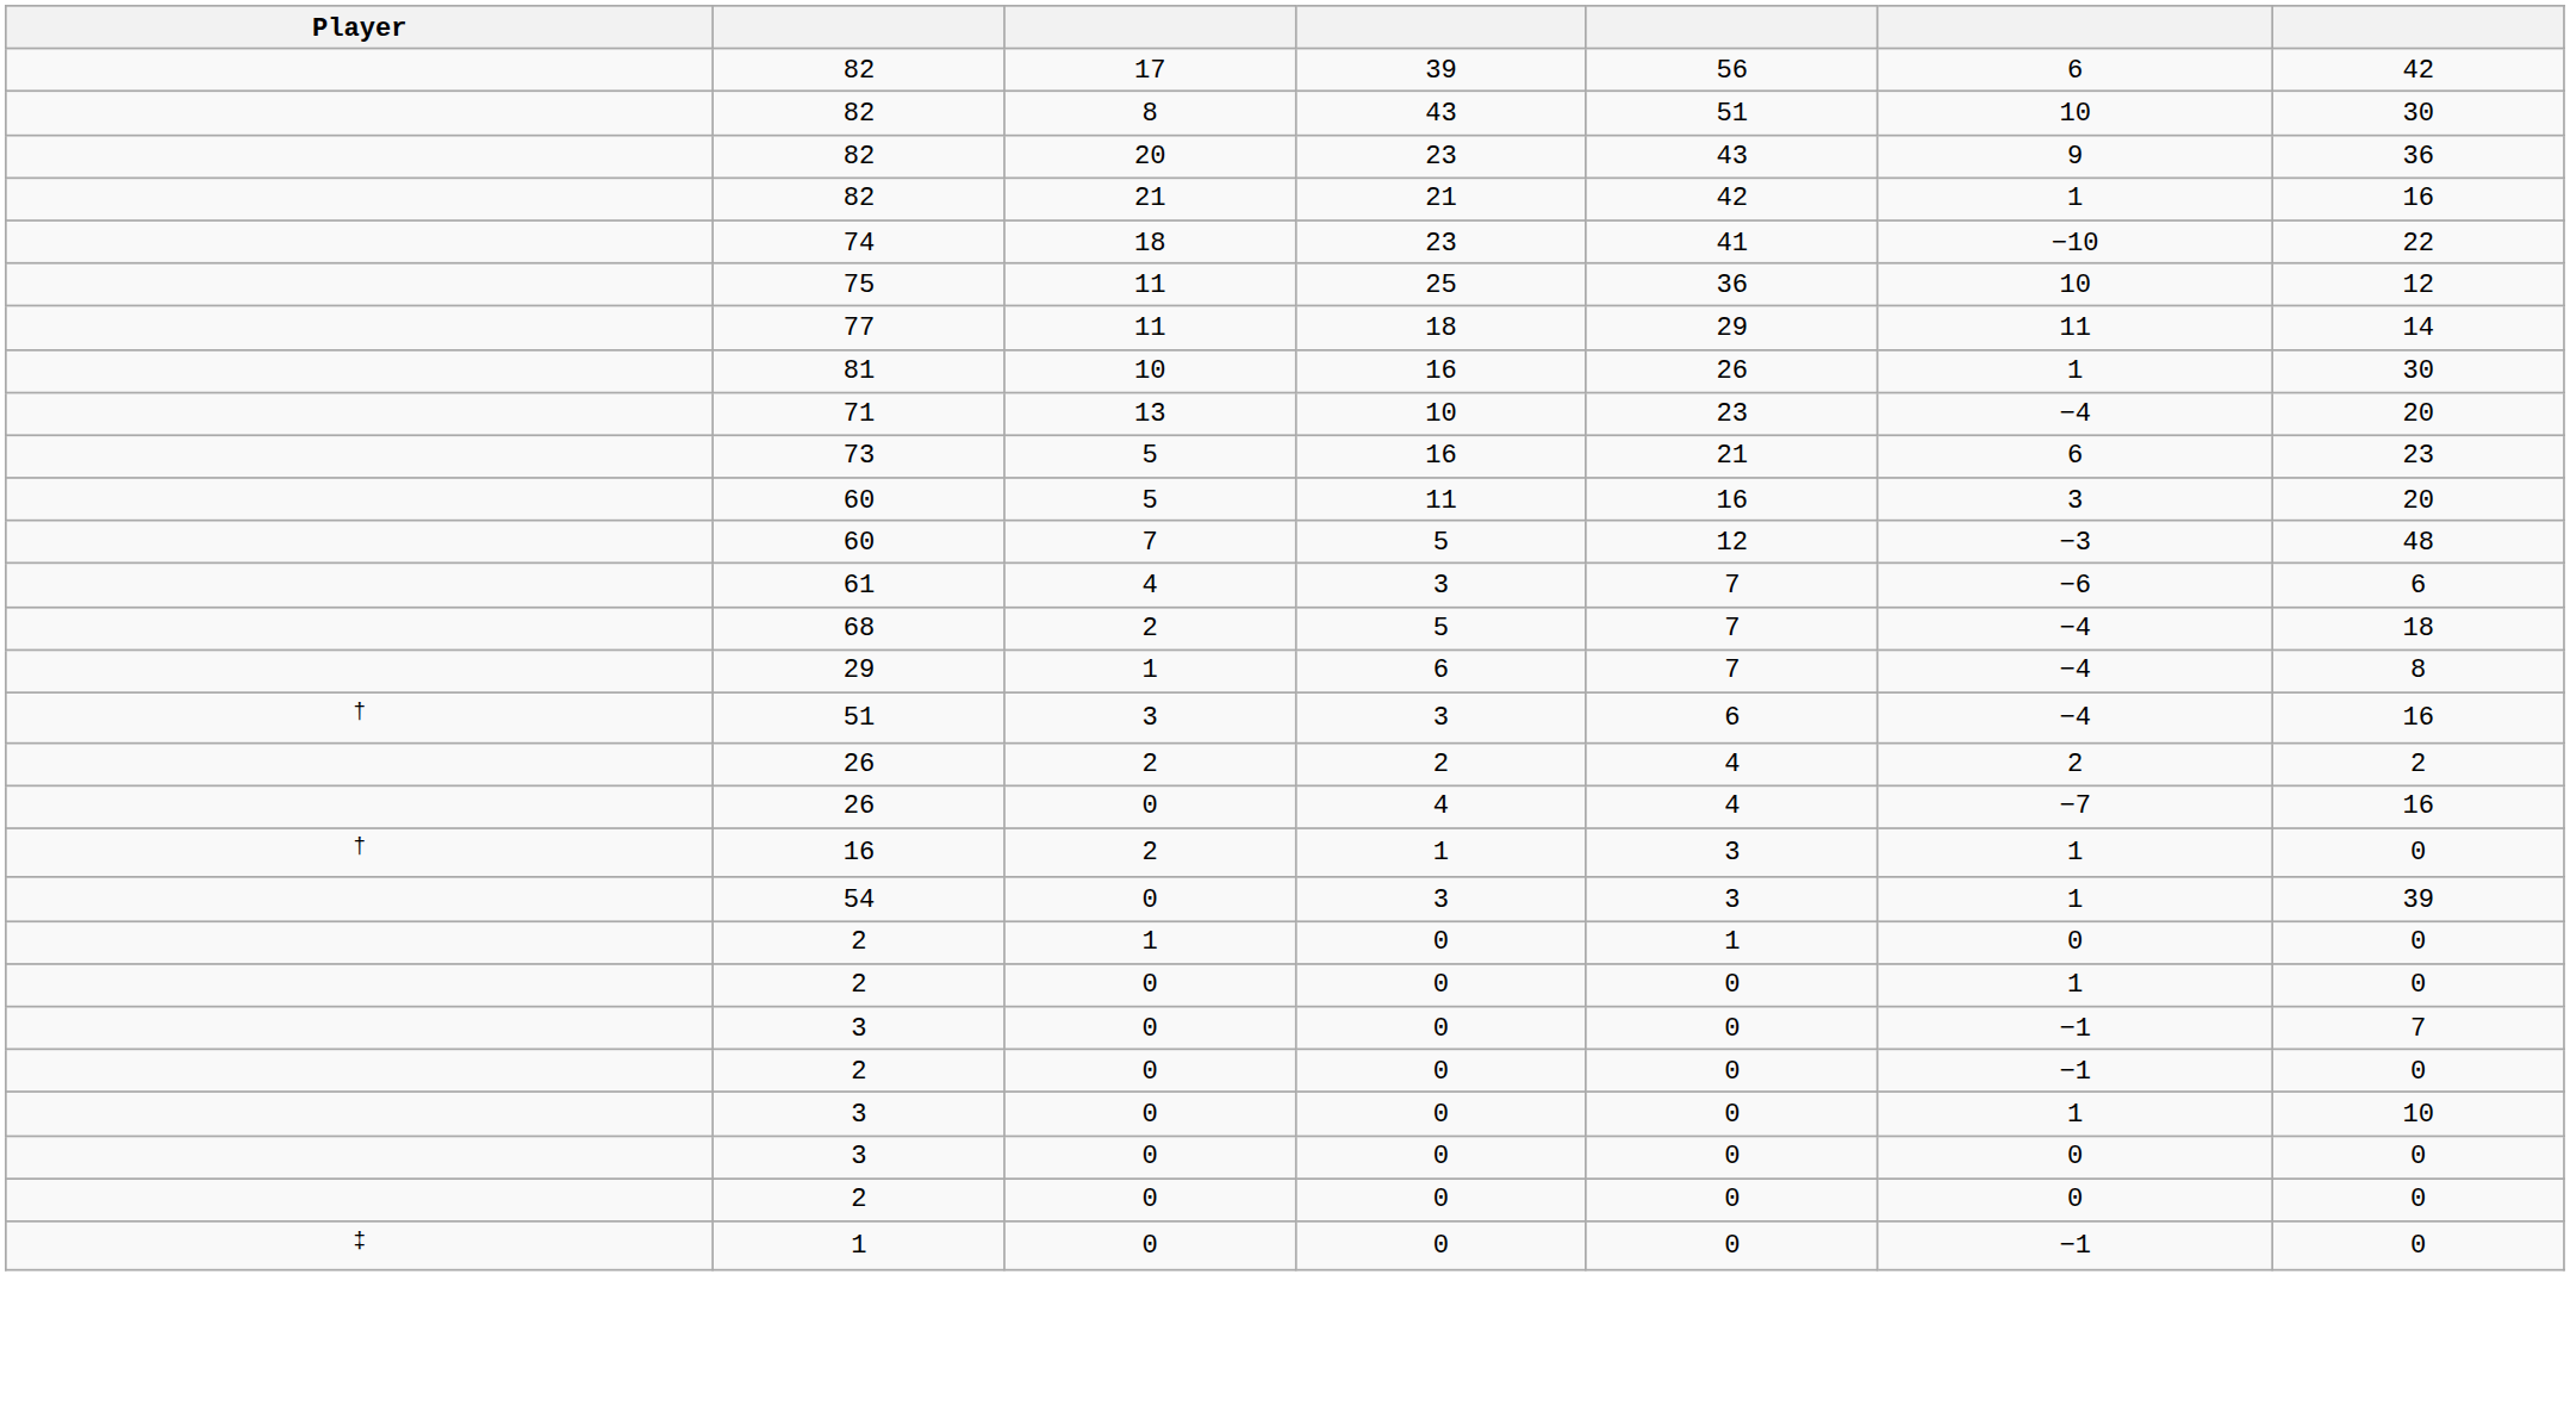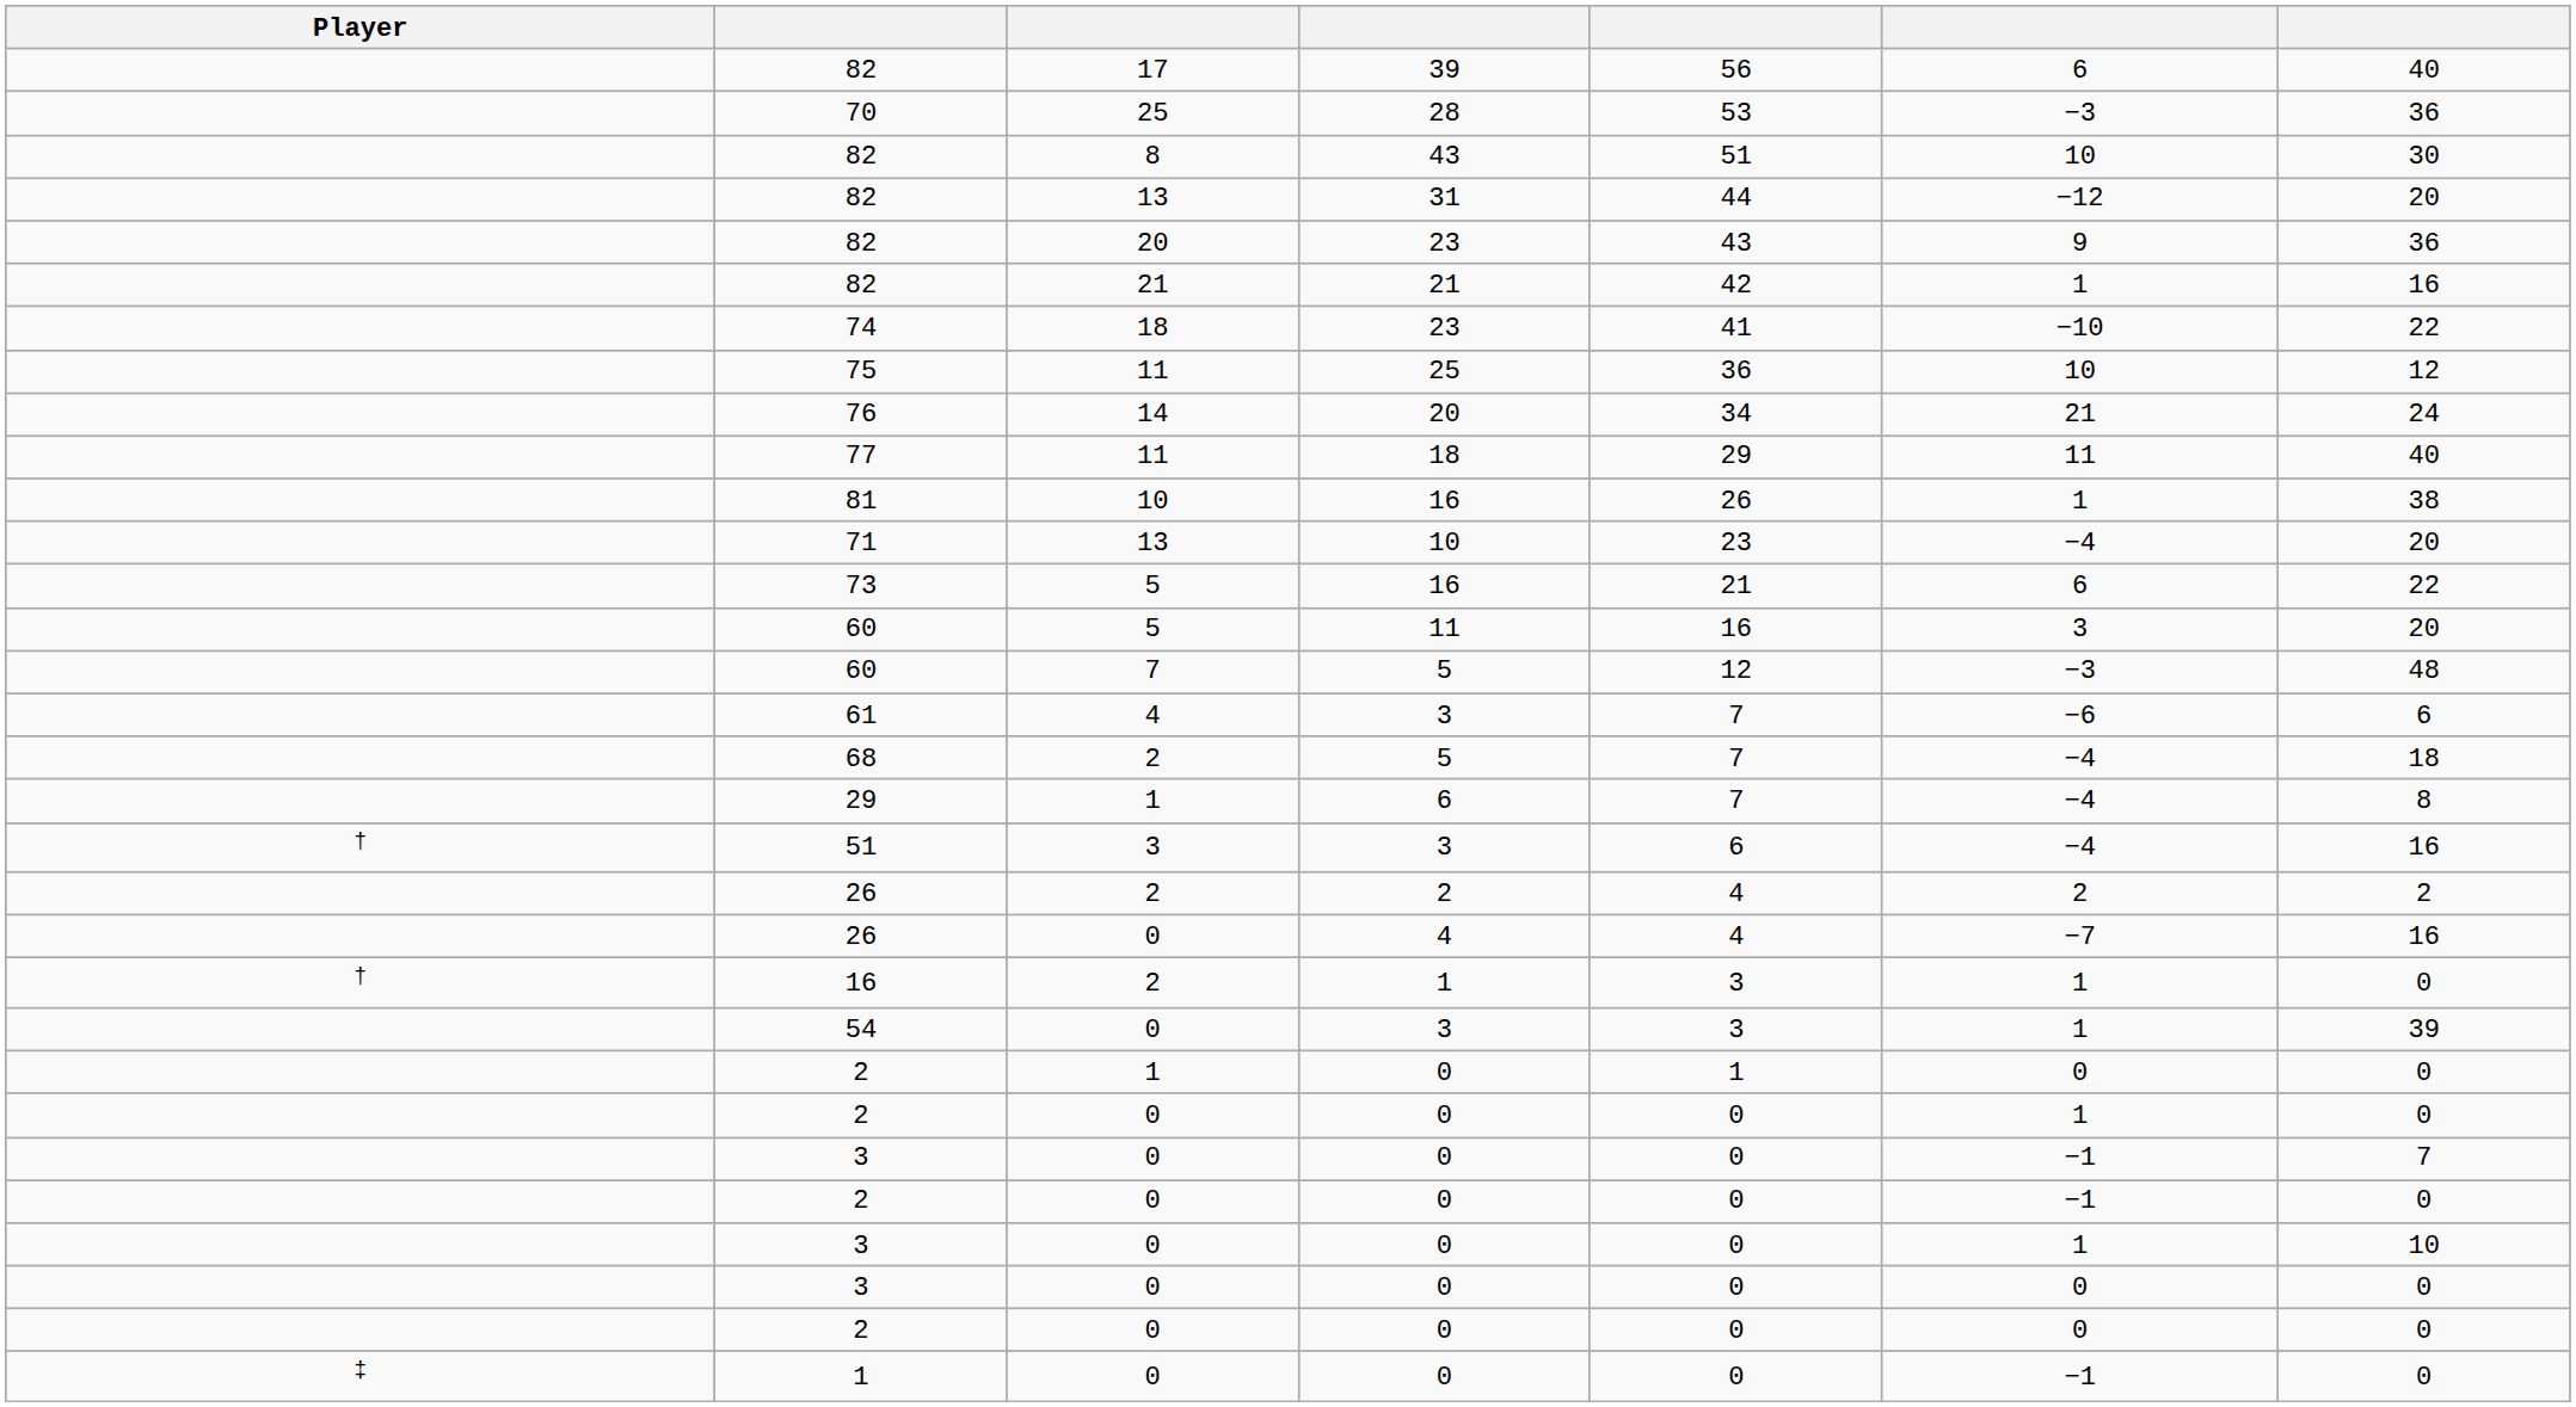 <table class="wikitable sortable" style="width:100%; text-align:center;">
 <tr>
 <th>Player</th>
 <th></th>
 <th></th>
 <th></th>
 <th></th>
 <th data-sort-type="number"></th>
 <th></th>
 </tr>
 <tr>
 <td></td>
 <td>82</td>
 <td>17</td>
 <td>39</td>
 <td>56</td>
 <td>6</td>
-<td>42</td>
+<td>40</td>
+</tr>
+<tr>
+<td></td>
+<td>70</td>
+<td>25</td>
+<td>28</td>
+<td>53</td>
+<td>−3</td>
+<td>36</td>
 </tr>
 <tr>
 <td></td>
 <td>82</td>
 <td>8</td>
 <td>43</td>
 <td>51</td>
 <td>10</td>
 <td>30</td>
+</tr>
+<tr>
+<td></td>
+<td>82</td>
+<td>13</td>
+<td>31</td>
+<td>44</td>
+<td>−12</td>
+<td>20</td>
 </tr>
 <tr>
 <td></td>
 <td>82</td>
 <td>20</td>
 <td>23</td>
 <td>43</td>
 <td>9</td>
 <td>36</td>
 </tr>
 <tr>
 <td></td>
 <td>82</td>
 <td>21</td>
 <td>21</td>
 <td>42</td>
 <td>1</td>
 <td>16</td>
 </tr>
 <tr>
 <td></td>
 <td>74</td>
 <td>18</td>
 <td>23</td>
 <td>41</td>
 <td>−10</td>
 <td>22</td>
 </tr>
 <tr>
 <td></td>
 <td>75</td>
 <td>11</td>
 <td>25</td>
 <td>36</td>
 <td>10</td>
 <td>12</td>
 </tr>
 <tr>
 <td></td>
+<td>76</td>
+<td>14</td>
+<td>20</td>
+<td>34</td>
+<td>21</td>
+<td>24</td>
+</tr>
+<tr>
+<td></td>
 <td>77</td>
 <td>11</td>
 <td>18</td>
 <td>29</td>
 <td>11</td>
-<td>14</td>
+<td>40</td>
 </tr>
 <tr>
 <td></td>
 <td>81</td>
 <td>10</td>
 <td>16</td>
 <td>26</td>
 <td>1</td>
-<td>30</td>
+<td>38</td>
 </tr>
 <tr>
 <td></td>
 <td>71</td>
 <td>13</td>
 <td>10</td>
 <td>23</td>
 <td>−4</td>
 <td>20</td>
 </tr>
 <tr>
 <td></td>
 <td>73</td>
 <td>5</td>
 <td>16</td>
 <td>21</td>
 <td>6</td>
-<td>23</td>
+<td>22</td>
 </tr>
 <tr>
 <td></td>
 <td>60</td>
 <td>5</td>
 <td>11</td>
 <td>16</td>
 <td>3</td>
 <td>20</td>
 </tr>
 <tr>
 <td></td>
 <td>60</td>
 <td>7</td>
 <td>5</td>
 <td>12</td>
 <td>−3</td>
 <td>48</td>
 </tr>
 <tr>
 <td></td>
 <td>61</td>
 <td>4</td>
 <td>3</td>
 <td>7</td>
 <td>−6</td>
 <td>6</td>
 </tr>
 <tr>
 <td></td>
 <td>68</td>
 <td>2</td>
 <td>5</td>
 <td>7</td>
 <td>−4</td>
 <td>18</td>
 </tr>
 <tr>
 <td></td>
 <td>29</td>
 <td>1</td>
 <td>6</td>
 <td>7</td>
 <td>−4</td>
 <td>8</td>
 </tr>
 <tr>
 <td><sup>†</sup></td>
 <td>51</td>
 <td>3</td>
 <td>3</td>
 <td>6</td>
 <td>−4</td>
 <td>16</td>
 </tr>
 <tr>
 <td></td>
 <td>26</td>
 <td>2</td>
 <td>2</td>
 <td>4</td>
 <td>2</td>
 <td>2</td>
 </tr>
 <tr>
 <td></td>
 <td>26</td>
 <td>0</td>
 <td>4</td>
 <td>4</td>
 <td>−7</td>
 <td>16</td>
 </tr>
 <tr>
 <td><sup>†</sup></td>
 <td>16</td>
 <td>2</td>
 <td>1</td>
 <td>3</td>
 <td>1</td>
 <td>0</td>
 </tr>
 <tr>
 <td></td>
 <td>54</td>
 <td>0</td>
 <td>3</td>
 <td>3</td>
 <td>1</td>
 <td>39</td>
 </tr>
 <tr>
 <td></td>
 <td>2</td>
 <td>1</td>
 <td>0</td>
 <td>1</td>
 <td>0</td>
 <td>0</td>
 </tr>
 <tr>
 <td></td>
 <td>2</td>
 <td>0</td>
 <td>0</td>
 <td>0</td>
 <td>1</td>
 <td>0</td>
 </tr>
 <tr>
 <td></td>
 <td>3</td>
 <td>0</td>
 <td>0</td>
 <td>0</td>
 <td>−1</td>
 <td>7</td>
 </tr>
 <tr>
 <td></td>
 <td>2</td>
 <td>0</td>
 <td>0</td>
 <td>0</td>
 <td>−1</td>
 <td>0</td>
 </tr>
 <tr>
 <td></td>
 <td>3</td>
 <td>0</td>
 <td>0</td>
 <td>0</td>
 <td>1</td>
 <td>10</td>
 </tr>
 <tr>
 <td></td>
 <td>3</td>
 <td>0</td>
 <td>0</td>
 <td>0</td>
 <td>0</td>
 <td>0</td>
 </tr>
 <tr>
 <td></td>
 <td>2</td>
 <td>0</td>
 <td>0</td>
 <td>0</td>
 <td>0</td>
 <td>0</td>
 </tr>
 <tr>
 <td><sup>‡</sup></td>
 <td>1</td>
 <td>0</td>
 <td>0</td>
 <td>0</td>
 <td>−1</td>
 <td>0</td>
 </tr>
 </table>
